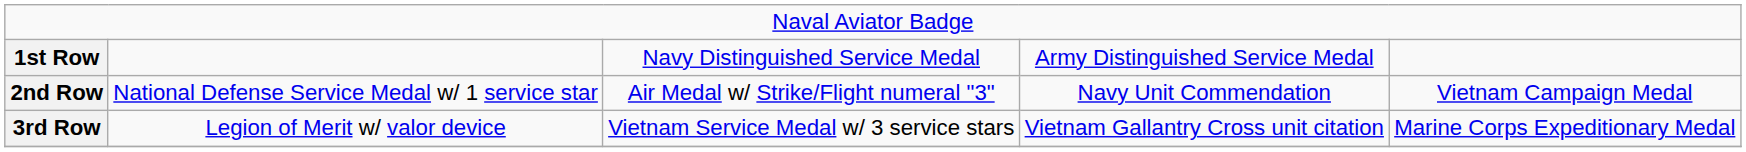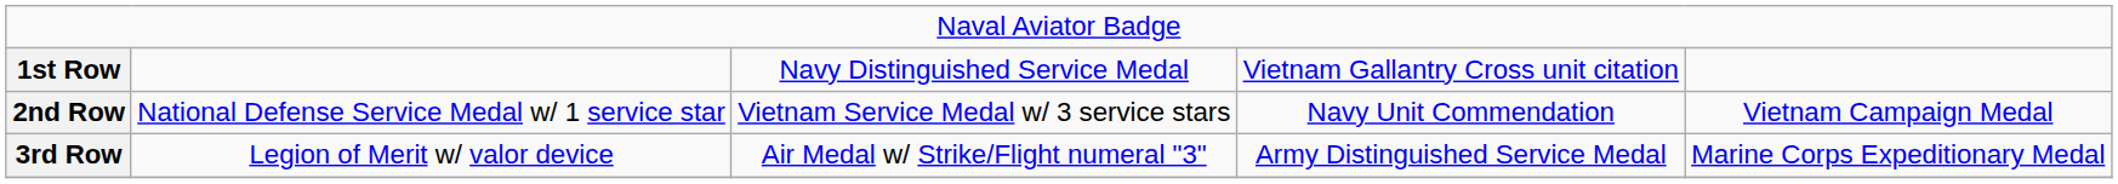 <table class="wikitable" style="margin:1em auto; text-align:center;">
 <tr>
 <td colspan="5"><a href='#'>Naval Aviator Badge</a></td>
 </tr>
 <tr>
 <th>1st Row</th>
 <td></td>
 <td><a href='#'>Navy Distinguished Service Medal</a></td>
-<td><a href='#'>Army Distinguished Service Medal</a></td>
+<td><a href='#'>Vietnam Gallantry Cross unit citation</a></td>
 <td></td>
 </tr>
 <tr>
 <th>2nd Row</th>
 <td><a href='#'>National Defense Service Medal</a> w/ 1 <a href='#'>service star</a></td>
-<td><a href='#'>Air Medal</a> w/ <a href='#'>Strike/Flight numeral "3"</a></td>
+<td><a href='#'>Vietnam Service Medal</a> w/ 3 service stars</td>
 <td><a href='#'>Navy Unit Commendation</a></td>
 <td><a href='#'>Vietnam Campaign Medal</a></td>
 </tr>
 <tr>
 <th>3rd Row</th>
 <td><a href='#'>Legion of Merit</a> w/ <a href='#'>valor device</a></td>
-<td><a href='#'>Vietnam Service Medal</a> w/ 3 service stars</td>
-<td><a href='#'>Vietnam Gallantry Cross unit citation</a></td>
+<td><a href='#'>Air Medal</a> w/ <a href='#'>Strike/Flight numeral "3"</a></td>
+<td><a href='#'>Army Distinguished Service Medal</a></td>
 <td><a href='#'>Marine Corps Expeditionary Medal</a></td>
 </tr>
 <tr>
 </tr>
 </table>
